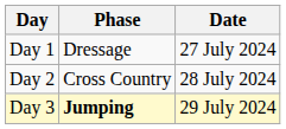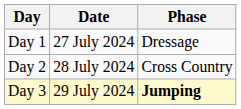 <table class=wikitable>
 <tr>
 <th>Day</th>
+<th>Date</th>
 <th>Phase</th>
-<th>Date</th>
 </tr>
 <tr>
 <td>Day 1</td>
+<td>27 July 2024</td>
 <td>Dressage</td>
-<td>27 July 2024</td>
 </tr>
 <tr>
 <td>Day 2</td>
+<td>28 July 2024</td>
 <td>Cross Country</td>
-<td>28 July 2024</td>
 </tr>
 <tr style=background:lemonchiffon>
 <td>Day 3</td>
+<td>29 July 2024</td>
 <td><strong>Jumping</strong></td>
-<td>29 July 2024</td>
 </tr>
 </table>
